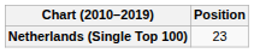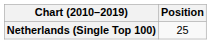 <table class="wikitable plainrowheaders" style="text-align:center">
 <tr>
 <th>Chart (2010–2019)</th>
 <th>Position</th>
 </tr>
 <tr>
 <th scope="row">Netherlands (Single Top 100)</th>
-<td>23</td>
+<td>25</td>
 </tr>
 </table>
